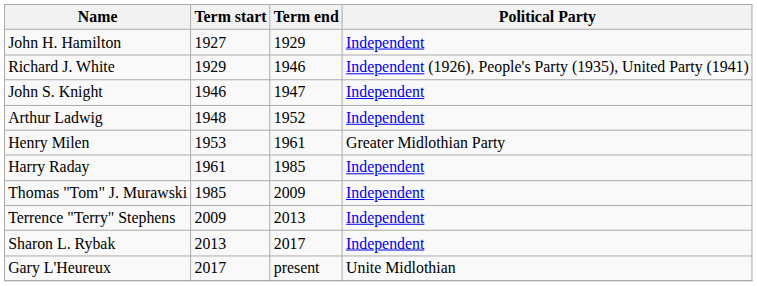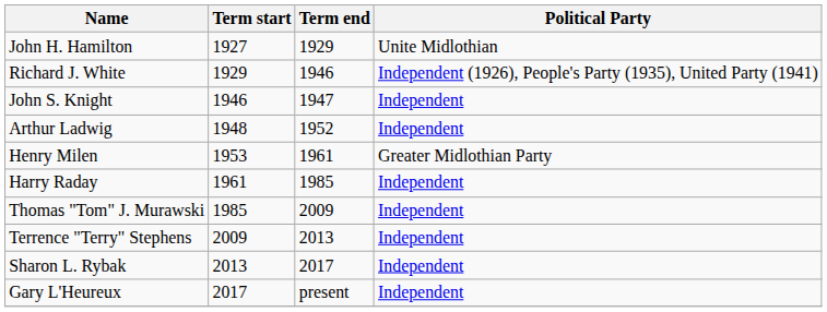 <table class="wikitable">
 <tr>
 <th>Name</th>
 <th>Term start</th>
 <th>Term end</th>
 <th>Political Party</th>
 </tr>
 <tr>
 <td>John H. Hamilton</td>
 <td>1927</td>
 <td>1929</td>
-<td><a href='#'>Independent</a></td>
+<td>Unite Midlothian</td>
 </tr>
 <tr>
 <td>Richard J. White</td>
 <td>1929</td>
 <td>1946 </td>
 <td><a href='#'>Independent</a> (1926), People's Party (1935), United Party (1941)</td>
 </tr>
 <tr>
 <td>John S. Knight</td>
 <td>1946 </td>
 <td>1947</td>
 <td><a href='#'>Independent</a></td>
 </tr>
 <tr>
 <td>Arthur Ladwig</td>
 <td>1948</td>
 <td>1952</td>
 <td><a href='#'>Independent</a></td>
 </tr>
 <tr>
 <td>Henry Milen</td>
 <td>1953</td>
 <td>1961</td>
 <td>Greater Midlothian Party</td>
 </tr>
 <tr>
 <td>Harry Raday</td>
 <td>1961</td>
 <td>1985</td>
 <td><a href='#'>Independent</a></td>
 </tr>
 <tr>
 <td>Thomas "Tom" J. Murawski</td>
 <td>1985</td>
 <td>2009</td>
 <td><a href='#'>Independent</a></td>
 </tr>
 <tr>
 <td>Terrence "Terry" Stephens</td>
 <td>2009</td>
 <td>2013</td>
 <td><a href='#'>Independent</a></td>
 </tr>
 <tr>
 <td>Sharon L. Rybak</td>
 <td>2013</td>
 <td>2017</td>
 <td><a href='#'>Independent</a></td>
 </tr>
 <tr>
 <td>Gary L'Heureux</td>
 <td>2017</td>
 <td>present</td>
-<td>Unite Midlothian</td>
+<td><a href='#'>Independent</a></td>
 </tr>
 <tr>
 </tr>
 </table>
